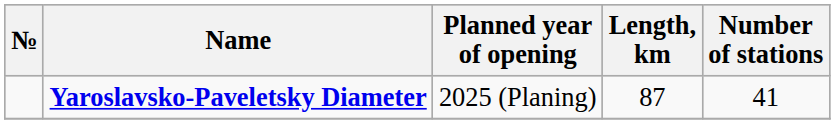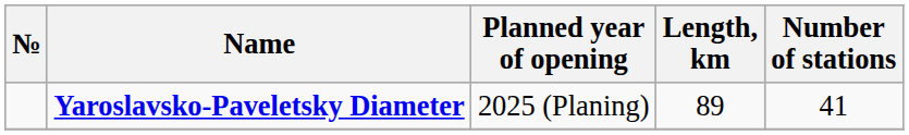 <table class=wikitable style="text-align:center">
 <tr>
 <th>№</th>
 <th>Name</th>
 <th>Planned year<br> of opening</th>
 <th>Length,<br>km</th>
 <th>Number<br>of stations</th>
 </tr>
 <tr>
 <td></td>
 <td><a href='#'><strong>Yaroslavsko-Paveletsky Diameter</strong></a></td>
 <td>2025 (Planing)</td>
-<td>87</td>
+<td>89</td>
 <td>41</td>
 </tr>
 <tr>
 </tr>
 </table>
